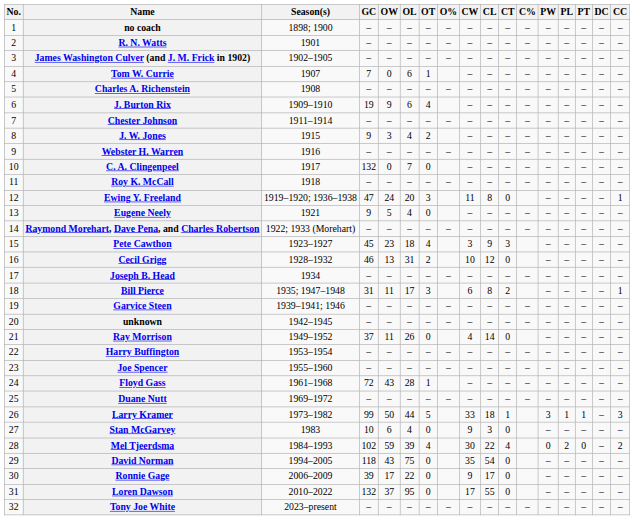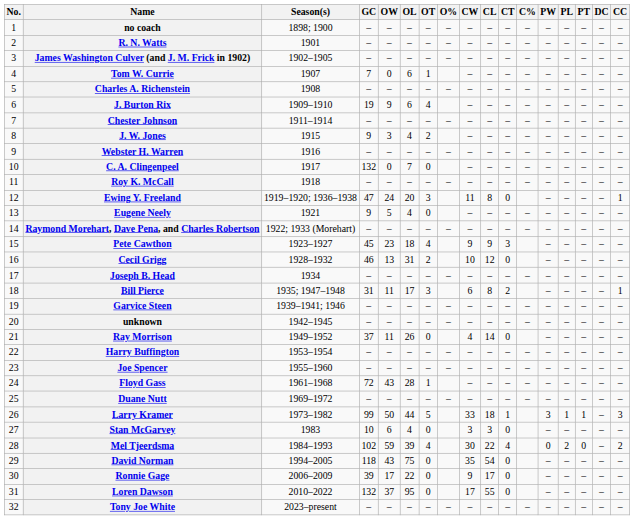 <table class="wikitable sortable plainrowheaders" style="text-align:center">
 <tr>
 <th scope="col" class="unsortable">No.</th>
 <th scope="col">Name</th>
 <th scope="col">Season(s)</th>
 <th scope="col">GC</th>
 <th scope="col">OW</th>
 <th scope="col">OL</th>
 <th scope="col">OT</th>
 <th scope="col">O%</th>
 <th scope="col">CW</th>
 <th scope="col">CL</th>
 <th scope="col">CT</th>
 <th scope="col">C%</th>
 <th scope="col">PW</th>
 <th scope="col">PL</th>
 <th scope="col">PT</th>
 <th scope="col">DC</th>
 <th scope="col">CC</th>
 </tr>
 <tr>
 <td>1</td>
 <th scope="row">no coach</th>
 <td>1898; 1900</td>
 <td>–</td>
 <td>–</td>
 <td>–</td>
 <td>–</td>
 <td>–</td>
 <td>–</td>
 <td>–</td>
 <td>–</td>
 <td>–</td>
 <td>–</td>
 <td>–</td>
 <td>–</td>
 <td>–</td>
 <td>–</td>
 </tr>
 <tr>
 <td>2</td>
 <th scope="row"><a href='#'>R. N. Watts</a></th>
 <td>1901</td>
 <td>–</td>
 <td>–</td>
 <td>–</td>
 <td>–</td>
 <td>–</td>
 <td>–</td>
 <td>–</td>
 <td>–</td>
 <td>–</td>
 <td>–</td>
 <td>–</td>
 <td>–</td>
 <td>–</td>
 <td>–</td>
 </tr>
 <tr>
 <td>3</td>
 <th scope="row"><a href='#'>James Washington Culver</a> (and <a href='#'>J. M. Frick</a> in 1902)</th>
 <td>1902–1905</td>
 <td>–</td>
 <td>–</td>
 <td>–</td>
 <td>–</td>
 <td>–</td>
 <td>–</td>
 <td>–</td>
 <td>–</td>
 <td>–</td>
 <td>–</td>
 <td>–</td>
 <td>–</td>
 <td>–</td>
 <td>–</td>
 </tr>
 <tr>
 <td>4</td>
 <th scope="row"><a href='#'>Tom W. Currie</a></th>
 <td>1907</td>
 <td>7</td>
 <td>0</td>
 <td>6</td>
 <td>1</td>
 <td></td>
 <td>–</td>
 <td>–</td>
 <td>–</td>
 <td>–</td>
 <td>–</td>
 <td>–</td>
 <td>–</td>
 <td>–</td>
 <td>–</td>
 </tr>
 <tr>
 <td>5</td>
 <th scope="row"><a href='#'>Charles A. Richenstein</a></th>
 <td>1908</td>
 <td>–</td>
 <td>–</td>
 <td>–</td>
 <td>–</td>
 <td>–</td>
 <td>–</td>
 <td>–</td>
 <td>–</td>
 <td>–</td>
 <td>–</td>
 <td>–</td>
 <td>–</td>
 <td>–</td>
 <td>–</td>
 </tr>
 <tr>
 <td>6</td>
 <th scope="row"><a href='#'>J. Burton Rix</a></th>
 <td>1909–1910</td>
 <td>19</td>
 <td>9</td>
 <td>6</td>
 <td>4</td>
 <td></td>
 <td>–</td>
 <td>–</td>
 <td>–</td>
 <td>–</td>
 <td>–</td>
 <td>–</td>
 <td>–</td>
 <td>–</td>
 <td>–</td>
 </tr>
 <tr>
 <td>7</td>
 <th scope="row"><a href='#'>Chester Johnson</a></th>
 <td>1911–1914</td>
 <td>–</td>
 <td>–</td>
 <td>–</td>
 <td>–</td>
 <td>–</td>
 <td>–</td>
 <td>–</td>
 <td>–</td>
 <td>–</td>
 <td>–</td>
 <td>–</td>
 <td>–</td>
 <td>–</td>
 <td>–</td>
 </tr>
 <tr>
 <td>8</td>
 <th scope="row"><a href='#'>J. W. Jones</a></th>
 <td>1915</td>
 <td>9</td>
 <td>3</td>
 <td>4</td>
 <td>2</td>
 <td></td>
 <td>–</td>
 <td>–</td>
 <td>–</td>
 <td>–</td>
 <td>–</td>
 <td>–</td>
 <td>–</td>
 <td>–</td>
 <td>–</td>
 </tr>
 <tr>
 <td>9</td>
 <th scope="row"><a href='#'>Webster H. Warren</a></th>
 <td>1916</td>
 <td>–</td>
 <td>–</td>
 <td>–</td>
 <td>–</td>
 <td>–</td>
 <td>–</td>
 <td>–</td>
 <td>–</td>
 <td>–</td>
 <td>–</td>
 <td>–</td>
 <td>–</td>
 <td>–</td>
 <td>–</td>
 </tr>
 <tr>
 <td>10</td>
 <th scope="row"><a href='#'>C. A. Clingenpeel</a></th>
 <td>1917</td>
 <td>132</td>
 <td>0</td>
 <td>7</td>
 <td>0</td>
 <td></td>
 <td>–</td>
 <td>–</td>
 <td>–</td>
 <td>–</td>
 <td>–</td>
 <td>–</td>
 <td>–</td>
 <td>–</td>
 <td>–</td>
 </tr>
 <tr>
 <td>11</td>
 <th scope="row"><a href='#'>Roy K. McCall</a></th>
 <td>1918</td>
 <td>–</td>
 <td>–</td>
 <td>–</td>
 <td>–</td>
 <td>–</td>
 <td>–</td>
 <td>–</td>
 <td>–</td>
 <td>–</td>
 <td>–</td>
 <td>–</td>
 <td>–</td>
 <td>–</td>
 <td>–</td>
 </tr>
 <tr>
 <td>12</td>
 <th scope="row"><a href='#'>Ewing Y. Freeland</a></th>
 <td>1919–1920; 1936–1938</td>
 <td>47</td>
 <td>24</td>
 <td>20</td>
 <td>3</td>
 <td></td>
 <td>11</td>
 <td>8</td>
 <td>0</td>
 <td></td>
 <td>–</td>
 <td>–</td>
 <td>–</td>
 <td>–</td>
 <td>1</td>
 </tr>
 <tr>
 <td>13</td>
 <th scope="row"><a href='#'>Eugene Neely</a></th>
 <td>1921</td>
 <td>9</td>
 <td>5</td>
 <td>4</td>
 <td>0</td>
 <td></td>
 <td>–</td>
 <td>–</td>
 <td>–</td>
 <td>–</td>
 <td>–</td>
 <td>–</td>
 <td>–</td>
 <td>–</td>
 <td>–</td>
 </tr>
 <tr>
 <td>14</td>
 <th scope="row"><a href='#'>Raymond Morehart</a>, <a href='#'>Dave Pena</a>, and <a href='#'>Charles Robertson</a></th>
 <td>1922; 1933 (Morehart)</td>
 <td>–</td>
 <td>–</td>
 <td>–</td>
 <td>–</td>
 <td>–</td>
 <td>–</td>
 <td>–</td>
 <td>–</td>
 <td>–</td>
 <td>–</td>
 <td>–</td>
 <td>–</td>
 <td>–</td>
 <td>–</td>
 </tr>
 <tr>
 <td>15</td>
 <th scope="row"><a href='#'>Pete Cawthon</a></th>
 <td>1923–1927</td>
 <td>45</td>
 <td>23</td>
 <td>18</td>
 <td>4</td>
 <td></td>
-<td>3</td>
+<td>9</td>
 <td>9</td>
 <td>3</td>
 <td></td>
 <td>–</td>
 <td>–</td>
 <td>–</td>
 <td>–</td>
 <td>–</td>
 </tr>
 <tr>
 <td>16</td>
 <th scope="row"><a href='#'>Cecil Grigg</a></th>
 <td>1928–1932</td>
 <td>46</td>
 <td>13</td>
 <td>31</td>
 <td>2</td>
 <td></td>
 <td>10</td>
 <td>12</td>
 <td>0</td>
 <td></td>
 <td>–</td>
 <td>–</td>
 <td>–</td>
 <td>–</td>
 <td>–</td>
 </tr>
 <tr>
 <td>17</td>
 <th scope="row"><a href='#'>Joseph B. Head</a></th>
 <td>1934</td>
 <td>–</td>
 <td>–</td>
 <td>–</td>
 <td>–</td>
 <td>–</td>
 <td>–</td>
 <td>–</td>
 <td>–</td>
 <td>–</td>
 <td>–</td>
 <td>–</td>
 <td>–</td>
 <td>–</td>
 <td>–</td>
 </tr>
 <tr>
 <td>18</td>
 <th scope="row"><a href='#'>Bill Pierce</a></th>
 <td>1935; 1947–1948</td>
 <td>31</td>
 <td>11</td>
 <td>17</td>
 <td>3</td>
 <td></td>
 <td>6</td>
 <td>8</td>
 <td>2</td>
 <td></td>
 <td>–</td>
 <td>–</td>
 <td>–</td>
 <td>–</td>
 <td>1</td>
 </tr>
 <tr>
 <td>19</td>
 <th scope="row"><a href='#'>Garvice Steen</a></th>
 <td>1939–1941; 1946</td>
 <td>–</td>
 <td>–</td>
 <td>–</td>
 <td>–</td>
 <td>–</td>
 <td>–</td>
 <td>–</td>
 <td>–</td>
 <td>–</td>
 <td>–</td>
 <td>–</td>
 <td>–</td>
 <td>–</td>
 <td>–</td>
 </tr>
 <tr>
 <td>20</td>
 <th scope="row">unknown</th>
 <td>1942–1945</td>
 <td>–</td>
 <td>–</td>
 <td>–</td>
 <td>–</td>
 <td>–</td>
 <td>–</td>
 <td>–</td>
 <td>–</td>
 <td>–</td>
 <td>–</td>
 <td>–</td>
 <td>–</td>
 <td>–</td>
 <td>–</td>
 </tr>
 <tr>
 <td>21</td>
 <th scope="row"><a href='#'>Ray Morrison</a></th>
 <td>1949–1952</td>
 <td>37</td>
 <td>11</td>
 <td>26</td>
 <td>0</td>
 <td></td>
 <td>4</td>
 <td>14</td>
 <td>0</td>
 <td></td>
 <td>–</td>
 <td>–</td>
 <td>–</td>
 <td>–</td>
 <td>–</td>
 </tr>
 <tr>
 <td>22</td>
 <th scope="row"><a href='#'>Harry Buffington</a></th>
 <td>1953–1954</td>
 <td>–</td>
 <td>–</td>
 <td>–</td>
 <td>–</td>
 <td>–</td>
 <td>–</td>
 <td>–</td>
 <td>–</td>
 <td>–</td>
 <td>–</td>
 <td>–</td>
 <td>–</td>
 <td>–</td>
 <td>–</td>
 </tr>
 <tr>
 <td>23</td>
 <th scope="row"><a href='#'>Joe Spencer</a></th>
 <td>1955–1960</td>
 <td>–</td>
 <td>–</td>
 <td>–</td>
 <td>–</td>
 <td>–</td>
 <td>–</td>
 <td>–</td>
 <td>–</td>
 <td>–</td>
 <td>–</td>
 <td>–</td>
 <td>–</td>
 <td>–</td>
 <td>–</td>
 </tr>
 <tr>
 <td>24</td>
 <th scope="row"><a href='#'>Floyd Gass</a></th>
 <td>1961–1968</td>
 <td>72</td>
 <td>43</td>
 <td>28</td>
 <td>1</td>
 <td></td>
 <td>–</td>
 <td>–</td>
 <td>–</td>
 <td>–</td>
 <td>–</td>
 <td>–</td>
 <td>–</td>
 <td>–</td>
 <td>–</td>
 </tr>
 <tr>
 <td>25</td>
 <th scope="row"><a href='#'>Duane Nutt</a></th>
 <td>1969–1972</td>
 <td>–</td>
 <td>–</td>
 <td>–</td>
 <td>–</td>
 <td>–</td>
 <td>–</td>
 <td>–</td>
 <td>–</td>
 <td>–</td>
 <td>–</td>
 <td>–</td>
 <td>–</td>
 <td>–</td>
 <td>–</td>
 </tr>
 <tr>
 <td>26</td>
 <th scope="row"><a href='#'>Larry Kramer</a></th>
 <td>1973–1982</td>
 <td>99</td>
 <td>50</td>
 <td>44</td>
 <td>5</td>
 <td></td>
 <td>33</td>
 <td>18</td>
 <td>1</td>
 <td></td>
 <td>3</td>
 <td>1</td>
 <td>1</td>
 <td>–</td>
 <td>3</td>
 </tr>
 <tr>
 <td>27</td>
 <th scope="row"><a href='#'>Stan McGarvey</a></th>
 <td>1983</td>
 <td>10</td>
 <td>6</td>
 <td>4</td>
 <td>0</td>
 <td></td>
-<td>9</td>
+<td>3</td>
 <td>3</td>
 <td>0</td>
 <td></td>
 <td>–</td>
 <td>–</td>
 <td>–</td>
 <td>–</td>
 <td>–</td>
 </tr>
 <tr>
 <td>28</td>
 <th scope="row"><a href='#'>Mel Tjeerdsma</a></th>
 <td>1984–1993</td>
 <td>102</td>
 <td>59</td>
 <td>39</td>
 <td>4</td>
 <td></td>
 <td>30</td>
 <td>22</td>
 <td>4</td>
 <td></td>
 <td>0</td>
 <td>2</td>
 <td>0</td>
 <td>–</td>
 <td>2</td>
 </tr>
 <tr>
 <td>29</td>
 <th scope="row"><a href='#'>David Norman</a></th>
 <td>1994–2005</td>
 <td>118</td>
 <td>43</td>
 <td>75</td>
 <td>0</td>
 <td></td>
 <td>35</td>
 <td>54</td>
 <td>0</td>
 <td></td>
 <td>–</td>
 <td>–</td>
 <td>–</td>
 <td>–</td>
 <td>–</td>
 </tr>
 <tr>
 <td>30</td>
 <th scope="row"><a href='#'>Ronnie Gage</a></th>
 <td>2006–2009</td>
 <td>39</td>
 <td>17</td>
 <td>22</td>
 <td>0</td>
 <td></td>
 <td>9</td>
 <td>17</td>
 <td>0</td>
 <td></td>
 <td>–</td>
 <td>–</td>
 <td>–</td>
 <td>–</td>
 <td>–</td>
 </tr>
 <tr>
 <td>31</td>
 <th scope="row"><a href='#'>Loren Dawson</a></th>
 <td>2010–2022</td>
 <td>132</td>
 <td>37</td>
 <td>95</td>
 <td>0</td>
 <td></td>
 <td>17</td>
 <td>55</td>
 <td>0</td>
 <td></td>
 <td>–</td>
 <td>–</td>
 <td>–</td>
 <td>–</td>
 <td>–</td>
 </tr>
 <tr>
 <td>32</td>
 <th scope="row"><a href='#'>Tony Joe White</a></th>
 <td>2023–present</td>
 <td>–</td>
 <td>–</td>
 <td>–</td>
 <td>–</td>
 <td>–</td>
 <td>–</td>
 <td>–</td>
 <td>–</td>
 <td>–</td>
 <td>–</td>
 <td>–</td>
 <td>–</td>
 <td>–</td>
 <td>–</td>
 </tr>
 </table>
